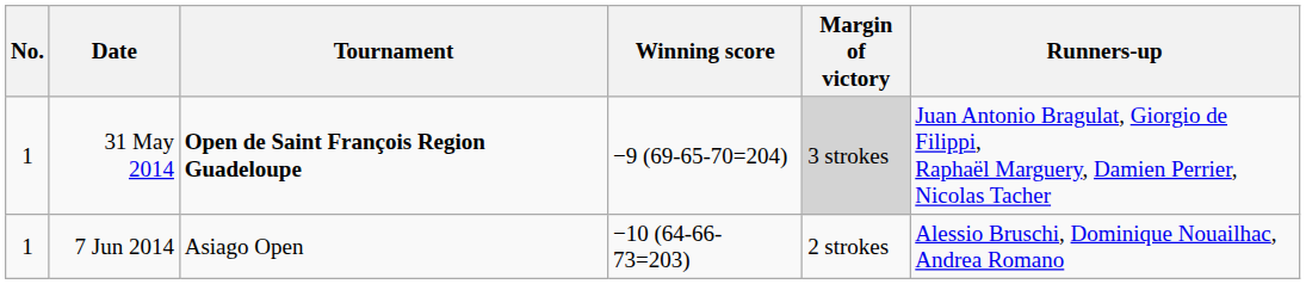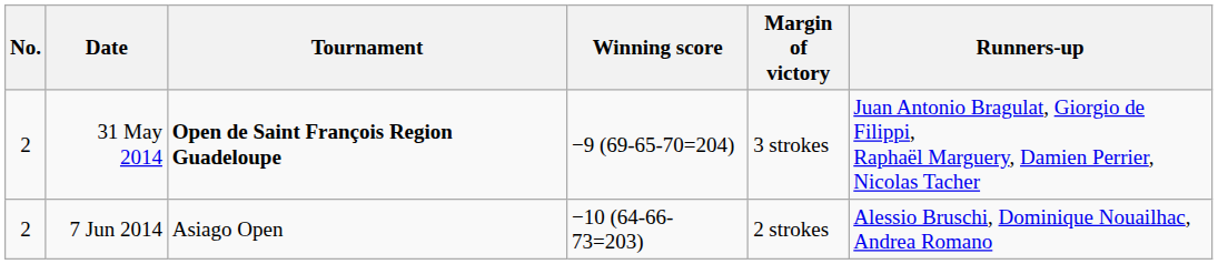 <table class="wikitable" style="font-size:95%;">
 <tr>
 <th>No.</th>
 <th>Date</th>
 <th>Tournament</th>
 <th>Winning score</th>
 <th>Margin of<br>victory</th>
 <th>Runners-up</th>
 </tr>
 <tr>
-<td align=center>1</td>
+<td align=center>2</td>
 <td align=right>31 May <a href='#'>2014</a></td>
 <td><strong>Open de Saint François Region Guadeloupe</strong></td>
 <td>−9 (69-65-70=204)</td>
-<td style="background: lightgrey;">3 strokes</td>
+<td>3 strokes</td>
 <td> <a href='#'>Juan Antonio Bragulat</a>,  <a href='#'>Giorgio de Filippi</a>,<br> <a href='#'>Raphaël Marguery</a>,  <a href='#'>Damien Perrier</a>,<br> <a href='#'>Nicolas Tacher</a></td>
 </tr>
 <tr>
-<td align=center>1</td>
+<td align=center>2</td>
 <td align=right>7 Jun 2014</td>
 <td>Asiago Open</td>
 <td>−10 (64-66-73=203)</td>
 <td>2 strokes</td>
 <td> <a href='#'>Alessio Bruschi</a>,  <a href='#'>Dominique Nouailhac</a>,<br> <a href='#'>Andrea Romano</a></td>
 </tr>
 </table>
